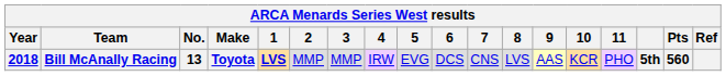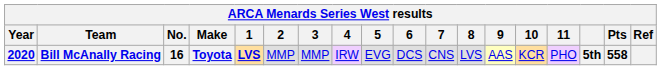 <table class="wikitable" style="text-align:center; font-size:75%">
 <tr>
 <th colspan=23><a href='#'>ARCA Menards Series West</a> results</th>
 </tr>
 <tr>
 <th>Year</th>
 <th>Team</th>
 <th>No.</th>
 <th>Make</th>
 <th>1</th>
 <th>2</th>
 <th>3</th>
 <th>4</th>
 <th>5</th>
 <th>6</th>
 <th>7</th>
 <th>8</th>
 <th>9</th>
 <th>10</th>
 <th>11</th>
 <th></th>
 <th>Pts</th>
 <th>Ref</th>
 </tr>
 <tr>
-<th><a href='#'>2018</a></th>
+<th><a href='#'>2020</a></th>
 <th><a href='#'>Bill McAnally Racing</a></th>
-<th>13</th>
+<th>16</th>
 <th><a href='#'>Toyota</a></th>
 <td style="background:#FFDF9F;"><strong><a href='#'>LVS</a><br></strong></td>
 <td style="background:#DFDFDF;"><a href='#'>MMP</a><br></td>
 <td style="background:#DFDFDF;"><a href='#'>MMP</a><br></td>
 <td style="background:#EFCFFF;"><a href='#'>IRW</a><br></td>
 <td style="background:#DFDFDF;"><a href='#'>EVG</a><br></td>
 <td style="background:#DFDFDF;"><a href='#'>DCS</a><br></td>
 <td style="background:#DFDFDF;"><a href='#'>CNS</a><br></td>
 <td style="background:#DFDFDF;"><a href='#'>LVS</a><br></td>
 <td style="background:#FFFFBF;"><a href='#'>AAS</a><br></td>
 <td style="background:#FFDF9F;"><a href='#'>KCR</a><br></td>
 <td style="background:#EFCFFF;"><a href='#'>PHO</a><br></td>
 <th>5th</th>
-<th>560</th>
+<th>558</th>
 <th></th>
 </tr>
 </table>
